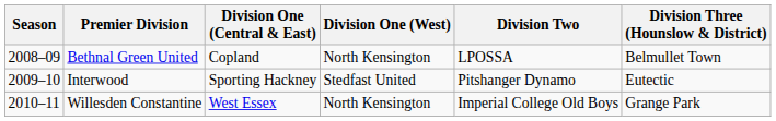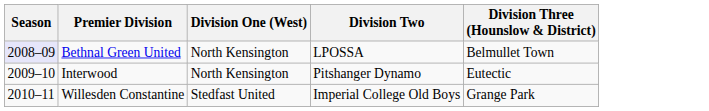 <table class="wikitable">
 <tr>
 <th><strong>Season</strong></th>
 <th><strong>Premier Division</strong></th>
-<th><strong>Division One <br> (Central & East)</strong></th>
 <th><strong>Division One (West)</strong></th>
 <th><strong>Division Two</strong></th>
 <th><strong>Division Three <br> (Hounslow & District)</strong></th>
 </tr>
 <tr>
-<td>2008–09</td>
+<td style="background: lavender;">2008–09</td>
 <td><a href='#'>Bethnal Green United</a></td>
-<td>Copland</td>
 <td>North Kensington</td>
 <td>LPOSSA</td>
 <td>Belmullet Town</td>
 </tr>
 <tr>
 <td>2009–10</td>
 <td>Interwood</td>
-<td>Sporting Hackney</td>
-<td>Stedfast United</td>
+<td>North Kensington</td>
 <td>Pitshanger Dynamo</td>
 <td>Eutectic</td>
 </tr>
 <tr>
 <td>2010–11</td>
 <td>Willesden Constantine</td>
-<td><a href='#'>West Essex</a></td>
-<td>North Kensington</td>
+<td>Stedfast United</td>
 <td>Imperial College Old Boys</td>
 <td>Grange Park</td>
 </tr>
 </table>
